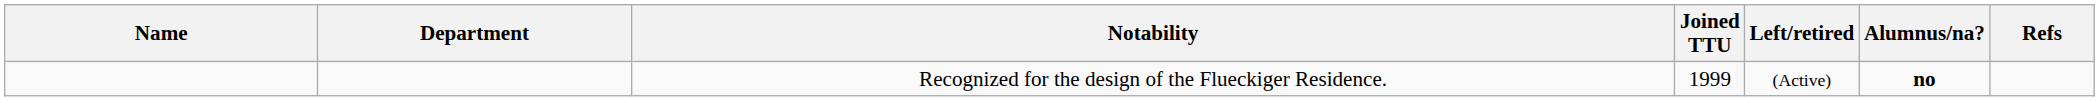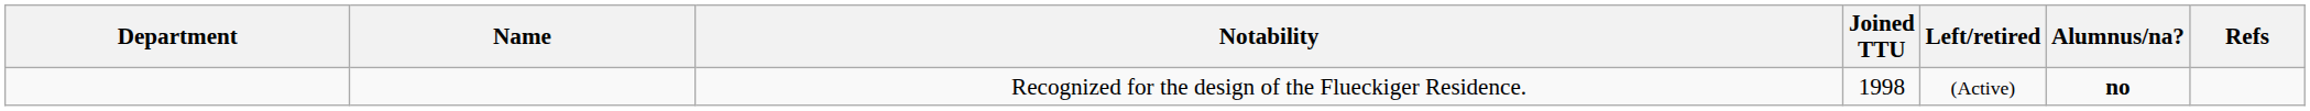 <table class="wikitable sortable" style="width:100%">
 <tr>
+<th width="15%">Department</th>
 <th width="15%">Name</th>
-<th width="15%">Department</th>
 <th width="50%">Notability</th>
 <th width="*">Joined TTU</th>
 <th width="*">Left/retired</th>
 <th width="*">Alumnus/na?</th>
 <th width="5%" class="unsortable">Refs</th>
 </tr>
 <tr>
 <td></td>
 <td></td>
 <td align="center">Recognized for the design of the Flueckiger Residence.</td>
-<td align="center">1999</td>
+<td align="center">1998</td>
 <td align="center"><small>(Active)</small></td>
 <td align="center"><strong>no</strong></td>
 <td align="center"></td>
 </tr>
 </table>
